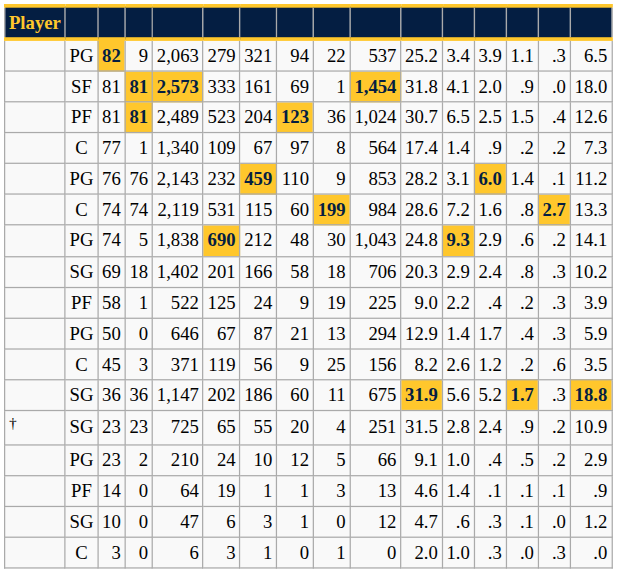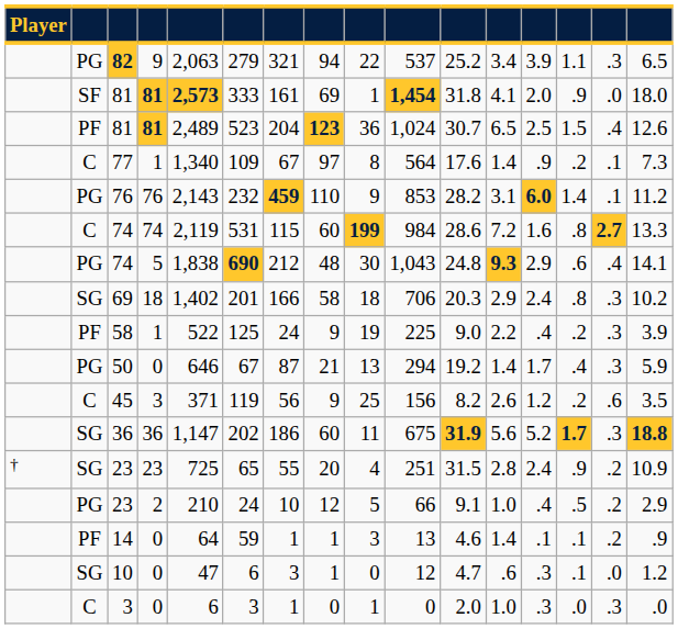 <table class="wikitable sortable" style="font-size: 95%; text-align:right;">
 <tr>
 <th style="background:#041E42; color:#FFC72C; border-top:#FFC72C 3px solid; border-bottom:#FFC72C 3px solid;">Player</th>
 <th style="background:#041E42; color:#FFC72C; border-top:#FFC72C 3px solid; border-bottom:#FFC72C 3px solid;"></th>
 <th style="background:#041E42; color:#FFC72C; border-top:#FFC72C 3px solid; border-bottom:#FFC72C 3px solid;"></th>
 <th style="background:#041E42; color:#FFC72C; border-top:#FFC72C 3px solid; border-bottom:#FFC72C 3px solid;"></th>
 <th style="background:#041E42; color:#FFC72C; border-top:#FFC72C 3px solid; border-bottom:#FFC72C 3px solid;"></th>
 <th style="background:#041E42; color:#FFC72C; border-top:#FFC72C 3px solid; border-bottom:#FFC72C 3px solid;"></th>
 <th style="background:#041E42; color:#FFC72C; border-top:#FFC72C 3px solid; border-bottom:#FFC72C 3px solid;"></th>
 <th style="background:#041E42; color:#FFC72C; border-top:#FFC72C 3px solid; border-bottom:#FFC72C 3px solid;"></th>
 <th style="background:#041E42; color:#FFC72C; border-top:#FFC72C 3px solid; border-bottom:#FFC72C 3px solid;"></th>
 <th style="background:#041E42; color:#FFC72C; border-top:#FFC72C 3px solid; border-bottom:#FFC72C 3px solid;"></th>
 <th style="background:#041E42; color:#FFC72C; border-top:#FFC72C 3px solid; border-bottom:#FFC72C 3px solid;"></th>
 <th style="background:#041E42; color:#FFC72C; border-top:#FFC72C 3px solid; border-bottom:#FFC72C 3px solid;"></th>
 <th style="background:#041E42; color:#FFC72C; border-top:#FFC72C 3px solid; border-bottom:#FFC72C 3px solid;"></th>
 <th style="background:#041E42; color:#FFC72C; border-top:#FFC72C 3px solid; border-bottom:#FFC72C 3px solid;"></th>
 <th style="background:#041E42; color:#FFC72C; border-top:#FFC72C 3px solid; border-bottom:#FFC72C 3px solid;"></th>
 <th style="background:#041E42; color:#FFC72C; border-top:#FFC72C 3px solid; border-bottom:#FFC72C 3px solid;"></th>
 </tr>
 <tr>
 <td style="text-align:left;"></td>
 <td style="text-align:center;">PG</td>
 <td style="background:#FFC72C; color:#041E42;"><strong>82</strong></td>
 <td>9</td>
 <td>2,063</td>
 <td>279</td>
 <td>321</td>
 <td>94</td>
 <td>22</td>
 <td>537</td>
 <td>25.2</td>
 <td>3.4</td>
 <td>3.9</td>
 <td>1.1</td>
 <td>.3</td>
 <td>6.5</td>
 </tr>
 <tr>
 <td style="text-align:left;"></td>
 <td style="text-align:center;">SF</td>
 <td>81</td>
 <td style="background:#FFC72C; color:#041E42;"><strong>81</strong></td>
 <td style="background:#FFC72C; color:#041E42;"><strong>2,573</strong></td>
 <td>333</td>
 <td>161</td>
 <td>69</td>
 <td>1</td>
 <td style="background:#FFC72C; color:#041E42;"><strong>1,454</strong></td>
 <td>31.8</td>
 <td>4.1</td>
 <td>2.0</td>
 <td>.9</td>
 <td>.0</td>
 <td>18.0</td>
 </tr>
 <tr>
 <td style="text-align:left;"></td>
 <td style="text-align:center;">PF</td>
 <td>81</td>
 <td style="background:#FFC72C; color:#041E42;"><strong>81</strong></td>
 <td>2,489</td>
 <td>523</td>
 <td>204</td>
 <td style="background:#FFC72C; color:#041E42;"><strong>123</strong></td>
 <td>36</td>
 <td>1,024</td>
 <td>30.7</td>
 <td>6.5</td>
 <td>2.5</td>
 <td>1.5</td>
 <td>.4</td>
 <td>12.6</td>
 </tr>
 <tr>
 <td style="text-align:left;"></td>
 <td style="text-align:center;">C</td>
 <td>77</td>
 <td>1</td>
 <td>1,340</td>
 <td>109</td>
 <td>67</td>
 <td>97</td>
 <td>8</td>
 <td>564</td>
-<td>17.4</td>
+<td>17.6</td>
 <td>1.4</td>
 <td>.9</td>
 <td>.2</td>
-<td>.2</td>
+<td>.1</td>
 <td>7.3</td>
 </tr>
 <tr>
 <td style="text-align:left;"></td>
 <td style="text-align:center;">PG</td>
 <td>76</td>
 <td>76</td>
 <td>2,143</td>
 <td>232</td>
 <td style="background:#FFC72C; color:#041E42;"><strong>459</strong></td>
 <td>110</td>
 <td>9</td>
 <td>853</td>
 <td>28.2</td>
 <td>3.1</td>
 <td style="background:#FFC72C; color:#041E42;"><strong>6.0</strong></td>
 <td>1.4</td>
 <td>.1</td>
 <td>11.2</td>
 </tr>
 <tr>
 <td style="text-align:left;"></td>
 <td style="text-align:center;">C</td>
 <td>74</td>
 <td>74</td>
 <td>2,119</td>
 <td>531</td>
 <td>115</td>
 <td>60</td>
 <td style="background:#FFC72C; color:#041E42;"><strong>199</strong></td>
 <td>984</td>
 <td>28.6</td>
 <td>7.2</td>
 <td>1.6</td>
 <td>.8</td>
 <td style="background:#FFC72C; color:#041E42;"><strong>2.7</strong></td>
 <td>13.3</td>
 </tr>
 <tr>
 <td style="text-align:left;"></td>
 <td style="text-align:center;">PG</td>
 <td>74</td>
 <td>5</td>
 <td>1,838</td>
 <td style="background:#FFC72C; color:#041E42;"><strong>690</strong></td>
 <td>212</td>
 <td>48</td>
 <td>30</td>
 <td>1,043</td>
 <td>24.8</td>
 <td style="background:#FFC72C; color:#041E42;"><strong>9.3</strong></td>
 <td>2.9</td>
 <td>.6</td>
-<td>.2</td>
+<td>.4</td>
 <td>14.1</td>
 </tr>
 <tr>
 <td style="text-align:left;"></td>
 <td style="text-align:center;">SG</td>
 <td>69</td>
 <td>18</td>
 <td>1,402</td>
 <td>201</td>
 <td>166</td>
 <td>58</td>
 <td>18</td>
 <td>706</td>
 <td>20.3</td>
 <td>2.9</td>
 <td>2.4</td>
 <td>.8</td>
 <td>.3</td>
 <td>10.2</td>
 </tr>
 <tr>
 <td style="text-align:left;"></td>
 <td style="text-align:center;">PF</td>
 <td>58</td>
 <td>1</td>
 <td>522</td>
 <td>125</td>
 <td>24</td>
 <td>9</td>
 <td>19</td>
 <td>225</td>
 <td>9.0</td>
 <td>2.2</td>
 <td>.4</td>
 <td>.2</td>
 <td>.3</td>
 <td>3.9</td>
 </tr>
 <tr>
 <td style="text-align:left;"></td>
 <td style="text-align:center;">PG</td>
 <td>50</td>
 <td>0</td>
 <td>646</td>
 <td>67</td>
 <td>87</td>
 <td>21</td>
 <td>13</td>
 <td>294</td>
-<td>12.9</td>
+<td>19.2</td>
 <td>1.4</td>
 <td>1.7</td>
 <td>.4</td>
 <td>.3</td>
 <td>5.9</td>
 </tr>
 <tr>
 <td style="text-align:left;"></td>
 <td style="text-align:center;">C</td>
 <td>45</td>
 <td>3</td>
 <td>371</td>
 <td>119</td>
 <td>56</td>
 <td>9</td>
 <td>25</td>
 <td>156</td>
 <td>8.2</td>
 <td>2.6</td>
 <td>1.2</td>
 <td>.2</td>
 <td>.6</td>
 <td>3.5</td>
 </tr>
 <tr>
 <td style="text-align:left;"></td>
 <td style="text-align:center;">SG</td>
 <td>36</td>
 <td>36</td>
 <td>1,147</td>
 <td>202</td>
 <td>186</td>
 <td>60</td>
 <td>11</td>
 <td>675</td>
 <td style="background:#FFC72C; color:#041E42;"><strong>31.9</strong></td>
 <td>5.6</td>
 <td>5.2</td>
 <td style="background:#FFC72C; color:#041E42;"><strong>1.7</strong></td>
 <td>.3</td>
 <td style="background:#FFC72C; color:#041E42;"><strong>18.8</strong></td>
 </tr>
 <tr>
 <td style="text-align:left;"><sup>†</sup></td>
 <td style="text-align:center;">SG</td>
 <td>23</td>
 <td>23</td>
 <td>725</td>
 <td>65</td>
 <td>55</td>
 <td>20</td>
 <td>4</td>
 <td>251</td>
 <td>31.5</td>
 <td>2.8</td>
 <td>2.4</td>
 <td>.9</td>
 <td>.2</td>
 <td>10.9</td>
 </tr>
 <tr>
 <td style="text-align:left;"></td>
 <td style="text-align:center;">PG</td>
 <td>23</td>
 <td>2</td>
 <td>210</td>
 <td>24</td>
 <td>10</td>
 <td>12</td>
 <td>5</td>
 <td>66</td>
 <td>9.1</td>
 <td>1.0</td>
 <td>.4</td>
 <td>.5</td>
 <td>.2</td>
 <td>2.9</td>
 </tr>
 <tr>
 <td style="text-align:left;"></td>
 <td style="text-align:center;">PF</td>
 <td>14</td>
 <td>0</td>
 <td>64</td>
-<td>19</td>
+<td>59</td>
 <td>1</td>
 <td>1</td>
 <td>3</td>
 <td>13</td>
 <td>4.6</td>
 <td>1.4</td>
 <td>.1</td>
 <td>.1</td>
-<td>.1</td>
+<td>.2</td>
 <td>.9</td>
 </tr>
 <tr>
 <td style="text-align:left;"></td>
 <td style="text-align:center;">SG</td>
 <td>10</td>
 <td>0</td>
 <td>47</td>
 <td>6</td>
 <td>3</td>
 <td>1</td>
 <td>0</td>
 <td>12</td>
 <td>4.7</td>
 <td>.6</td>
 <td>.3</td>
 <td>.1</td>
 <td>.0</td>
 <td>1.2</td>
 </tr>
 <tr>
 <td style="text-align:left;"></td>
 <td style="text-align:center;">C</td>
 <td>3</td>
 <td>0</td>
 <td>6</td>
 <td>3</td>
 <td>1</td>
 <td>0</td>
 <td>1</td>
 <td>0</td>
 <td>2.0</td>
 <td>1.0</td>
 <td>.3</td>
 <td>.0</td>
 <td>.3</td>
 <td>.0</td>
 </tr>
 </table>
